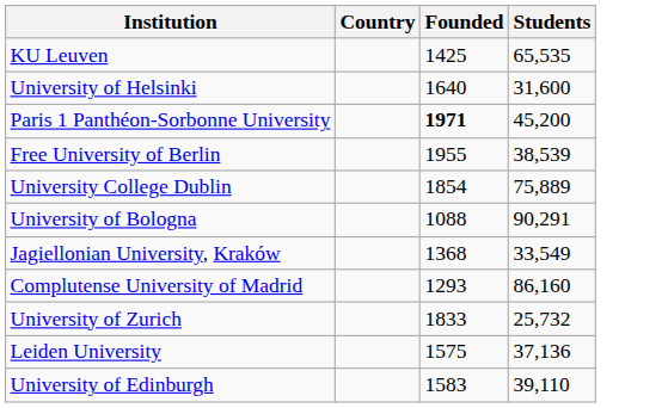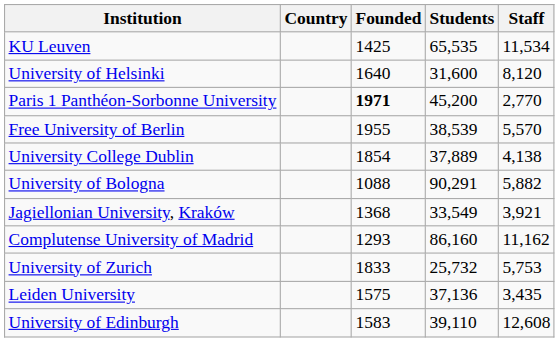 <table class="wikitable sortable">
 <tr>
 <th>Institution</th>
 <th>Country</th>
 <th>Founded</th>
 <th>Students</th>
+<th>Staff</th>
 </tr>
 <tr>
 <td><a href='#'>KU Leuven</a></td>
 <td></td>
 <td>1425</td>
 <td>65,535</td>
+<td>11,534</td>
 </tr>
 <tr>
 <td><a href='#'>University of Helsinki</a></td>
 <td></td>
 <td>1640</td>
 <td>31,600</td>
+<td>8,120</td>
 </tr>
 <tr>
 <td><a href='#'>Paris 1 Panthéon-Sorbonne University</a></td>
 <td></td>
 <td><strong>1971</strong></td>
 <td>45,200</td>
+<td>2,770</td>
 </tr>
 <tr>
 <td><a href='#'>Free University of Berlin</a></td>
 <td></td>
 <td>1955</td>
 <td>38,539</td>
+<td>5,570</td>
 </tr>
 <tr>
 <td><a href='#'>University College Dublin</a></td>
 <td></td>
 <td>1854</td>
-<td>75,889</td>
+<td>37,889</td>
+<td>4,138</td>
 </tr>
 <tr>
 <td><a href='#'>University of Bologna</a></td>
 <td></td>
 <td>1088</td>
 <td>90,291</td>
+<td>5,882</td>
 </tr>
 <tr>
 <td><a href='#'>Jagiellonian University</a>, <a href='#'>Kraków</a></td>
 <td></td>
 <td>1368</td>
 <td>33,549</td>
+<td>3,921</td>
 </tr>
 <tr>
 <td><a href='#'>Complutense University of Madrid</a></td>
 <td></td>
 <td>1293</td>
 <td>86,160</td>
+<td>11,162</td>
 </tr>
 <tr>
 <td><a href='#'>University of Zurich</a></td>
 <td></td>
 <td>1833</td>
 <td>25,732</td>
+<td>5,753</td>
 </tr>
 <tr>
 <td><a href='#'>Leiden University</a></td>
 <td></td>
 <td>1575</td>
 <td>37,136</td>
+<td>3,435</td>
 </tr>
 <tr>
 <td><a href='#'>University of Edinburgh</a></td>
 <td></td>
 <td>1583</td>
 <td>39,110</td>
+<td>12,608</td>
 </tr>
 </table>
